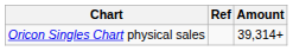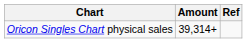 <table class="wikitable">
 <tr>
 <th>Chart</th>
+<th>Amount</th>
 <th>Ref</th>
-<th>Amount</th>
 </tr>
 <tr>
 <td><em><a href='#'>Oricon Singles Chart</a></em> physical sales</td>
+<td style="text-align:center;">39,314+</td>
 <td></td>
-<td style="text-align:center;">39,314+</td>
 </tr>
 </table>
